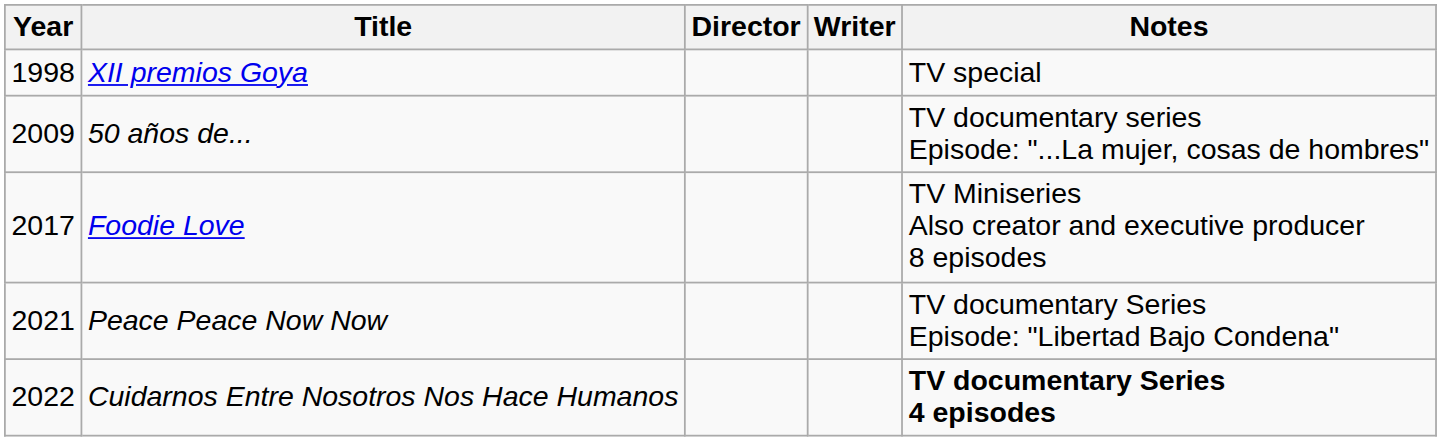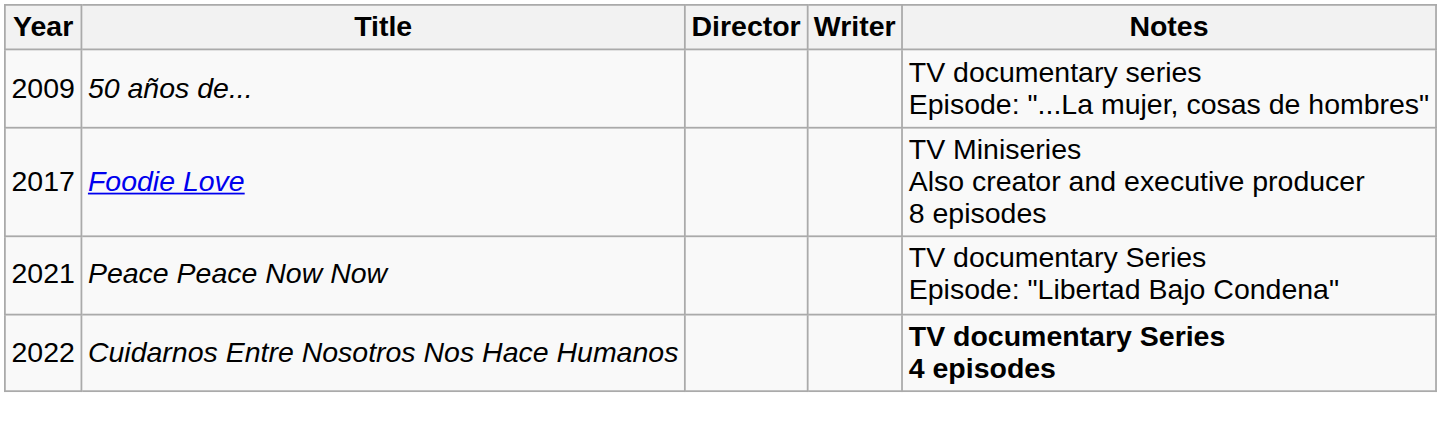 <table class= "wikitable sortable">
 <tr>
 <th style="width:26px;">Year</th>
 <th>Title</th>
 <th>Director</th>
 <th>Writer</th>
 <th>Notes</th>
-</tr>
-<tr>
-<td>1998</td>
-<td><em><a href='#'> XII premios Goya</a></em></td>
-<td></td>
-<td></td>
-<td>TV special</td>
 </tr>
 <tr>
 <td>2009</td>
 <td><em>50 años de...</em></td>
 <td></td>
 <td></td>
 <td>TV documentary series<br>Episode: "...La mujer, cosas de hombres"</td>
 </tr>
 <tr>
 <td>2017</td>
 <td><em><a href='#'>Foodie Love</a></em></td>
 <td></td>
 <td></td>
 <td>TV Miniseries<br>Also creator and executive producer<br>8 episodes</td>
 </tr>
 <tr>
 <td>2021</td>
 <td><em>Peace Peace Now Now</em></td>
 <td></td>
 <td></td>
 <td>TV documentary Series<br>Episode: "Libertad Bajo Condena"</td>
 </tr>
 <tr>
 <td>2022</td>
 <td><em>Cuidarnos Entre Nosotros Nos Hace Humanos</em></td>
 <td></td>
 <td></td>
 <td><strong>TV documentary Series<br>4 episodes</strong></td>
 </tr>
 </table>
